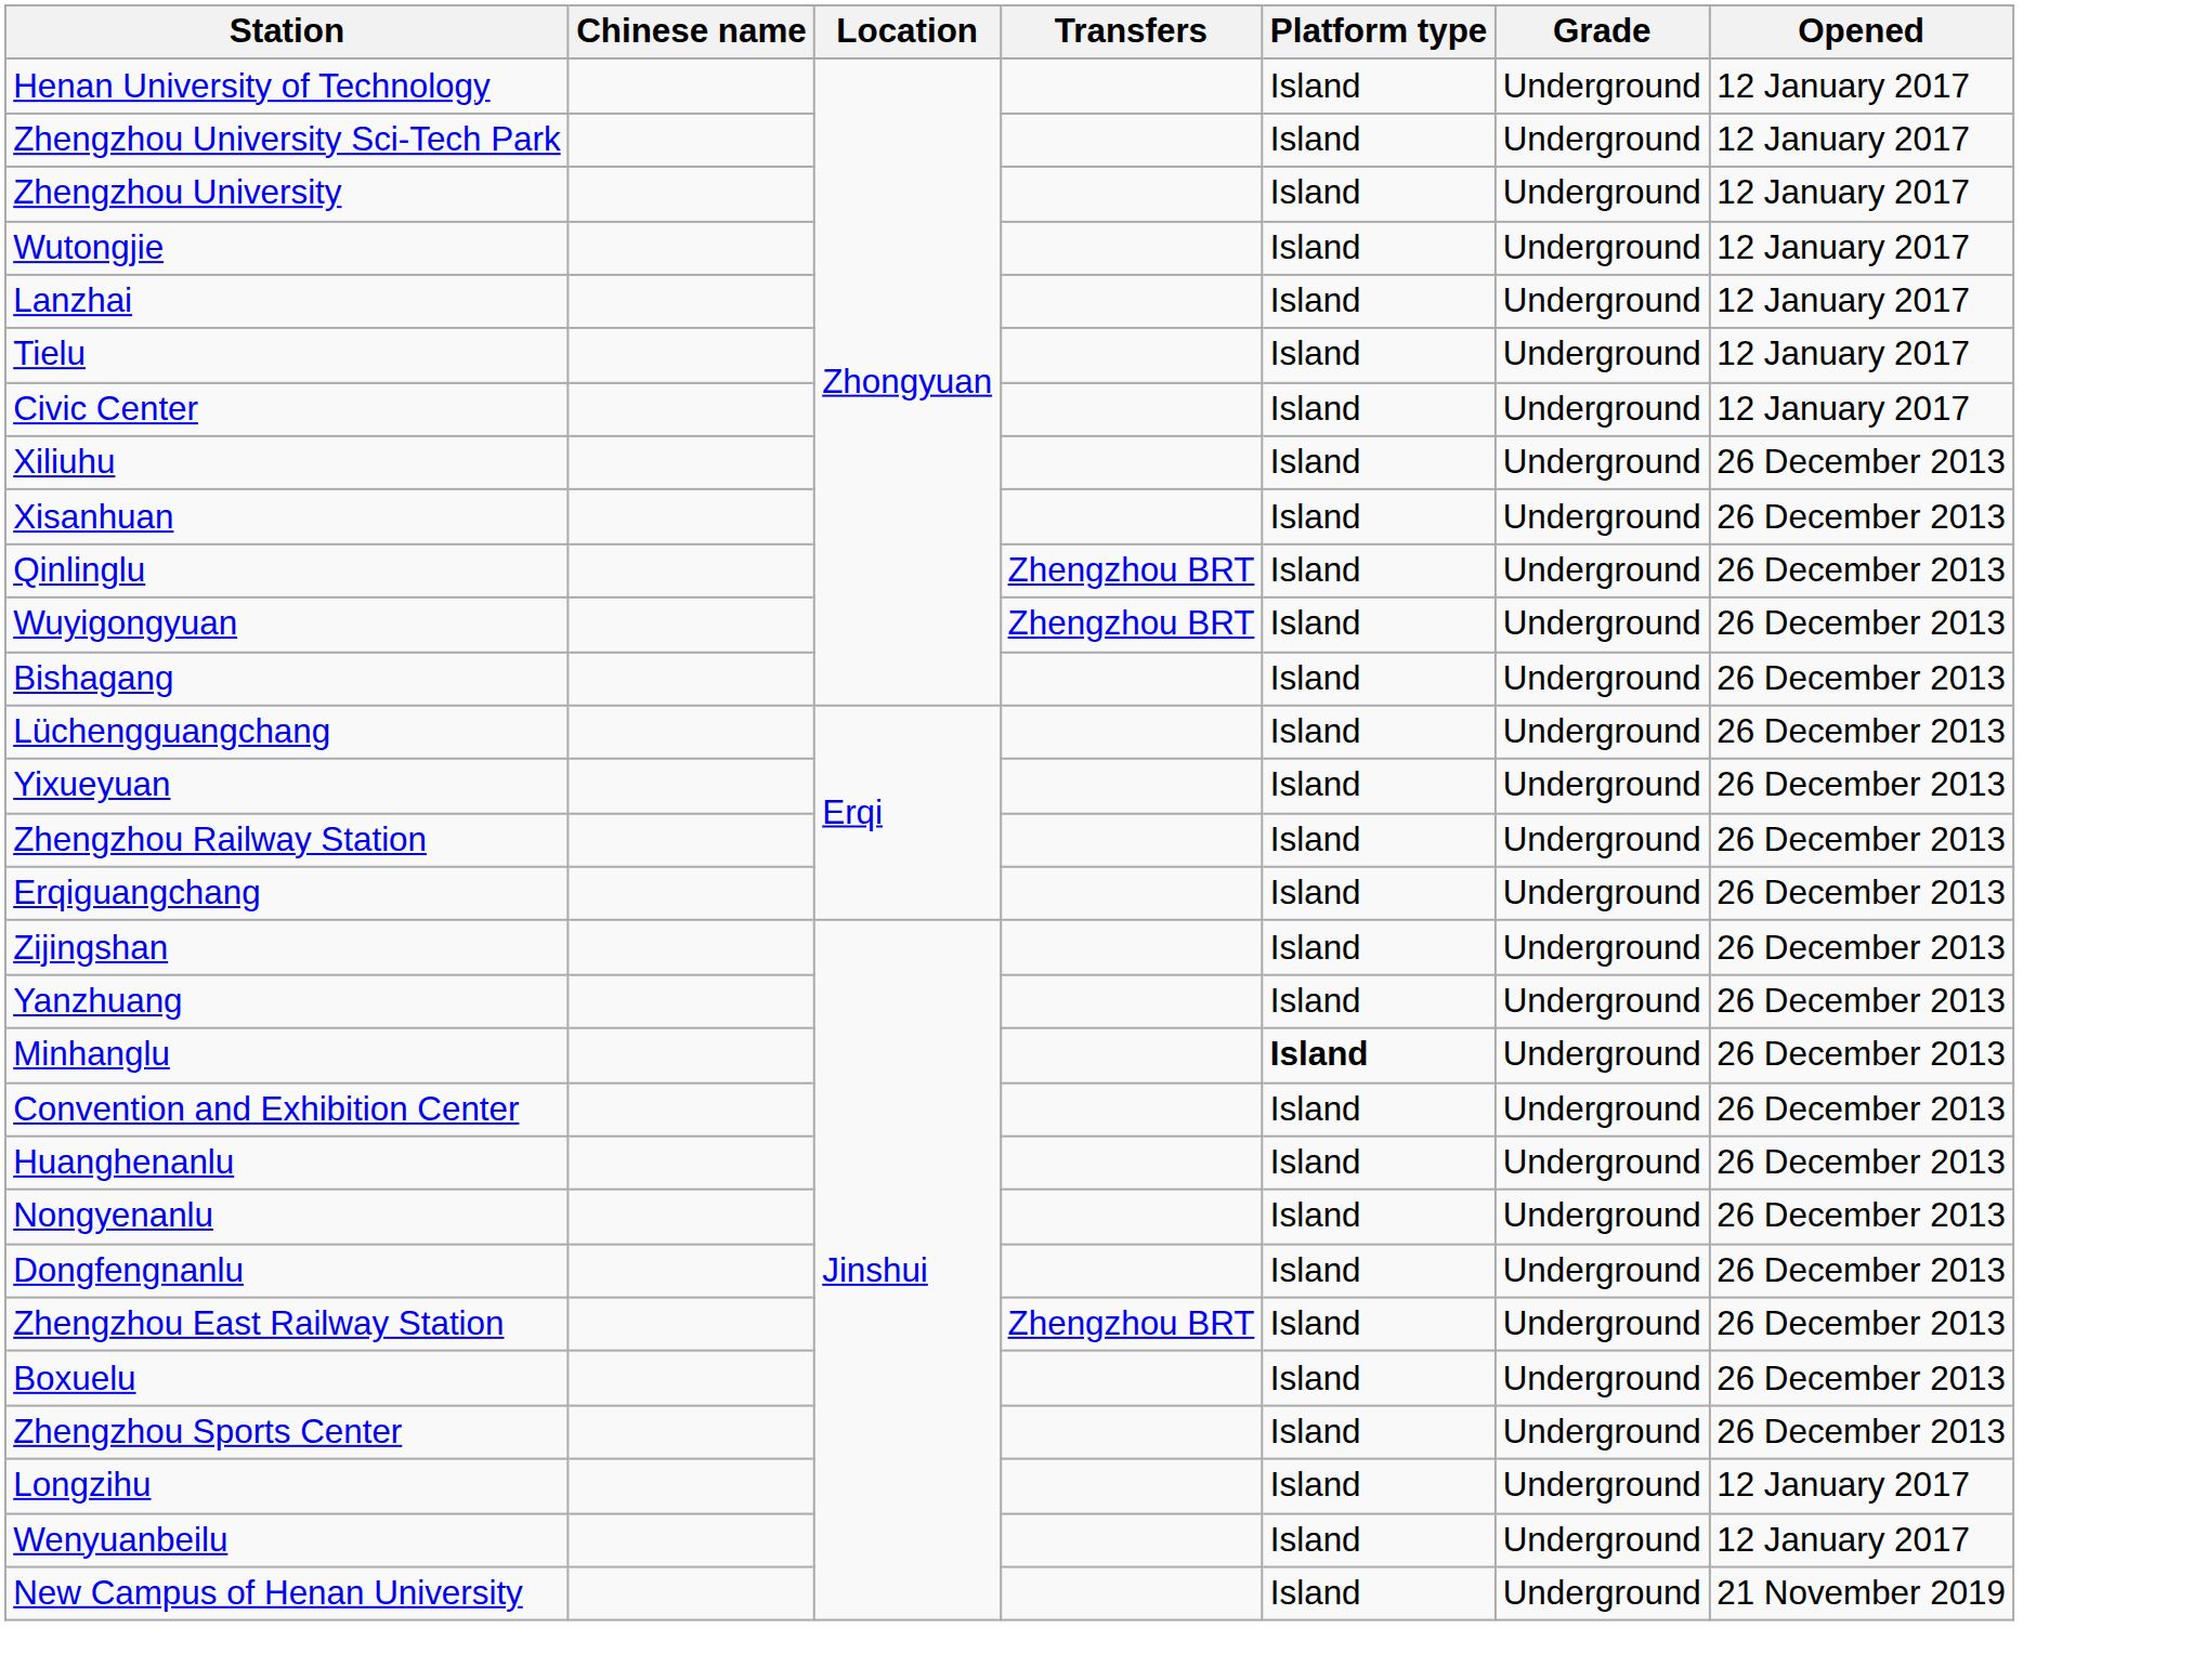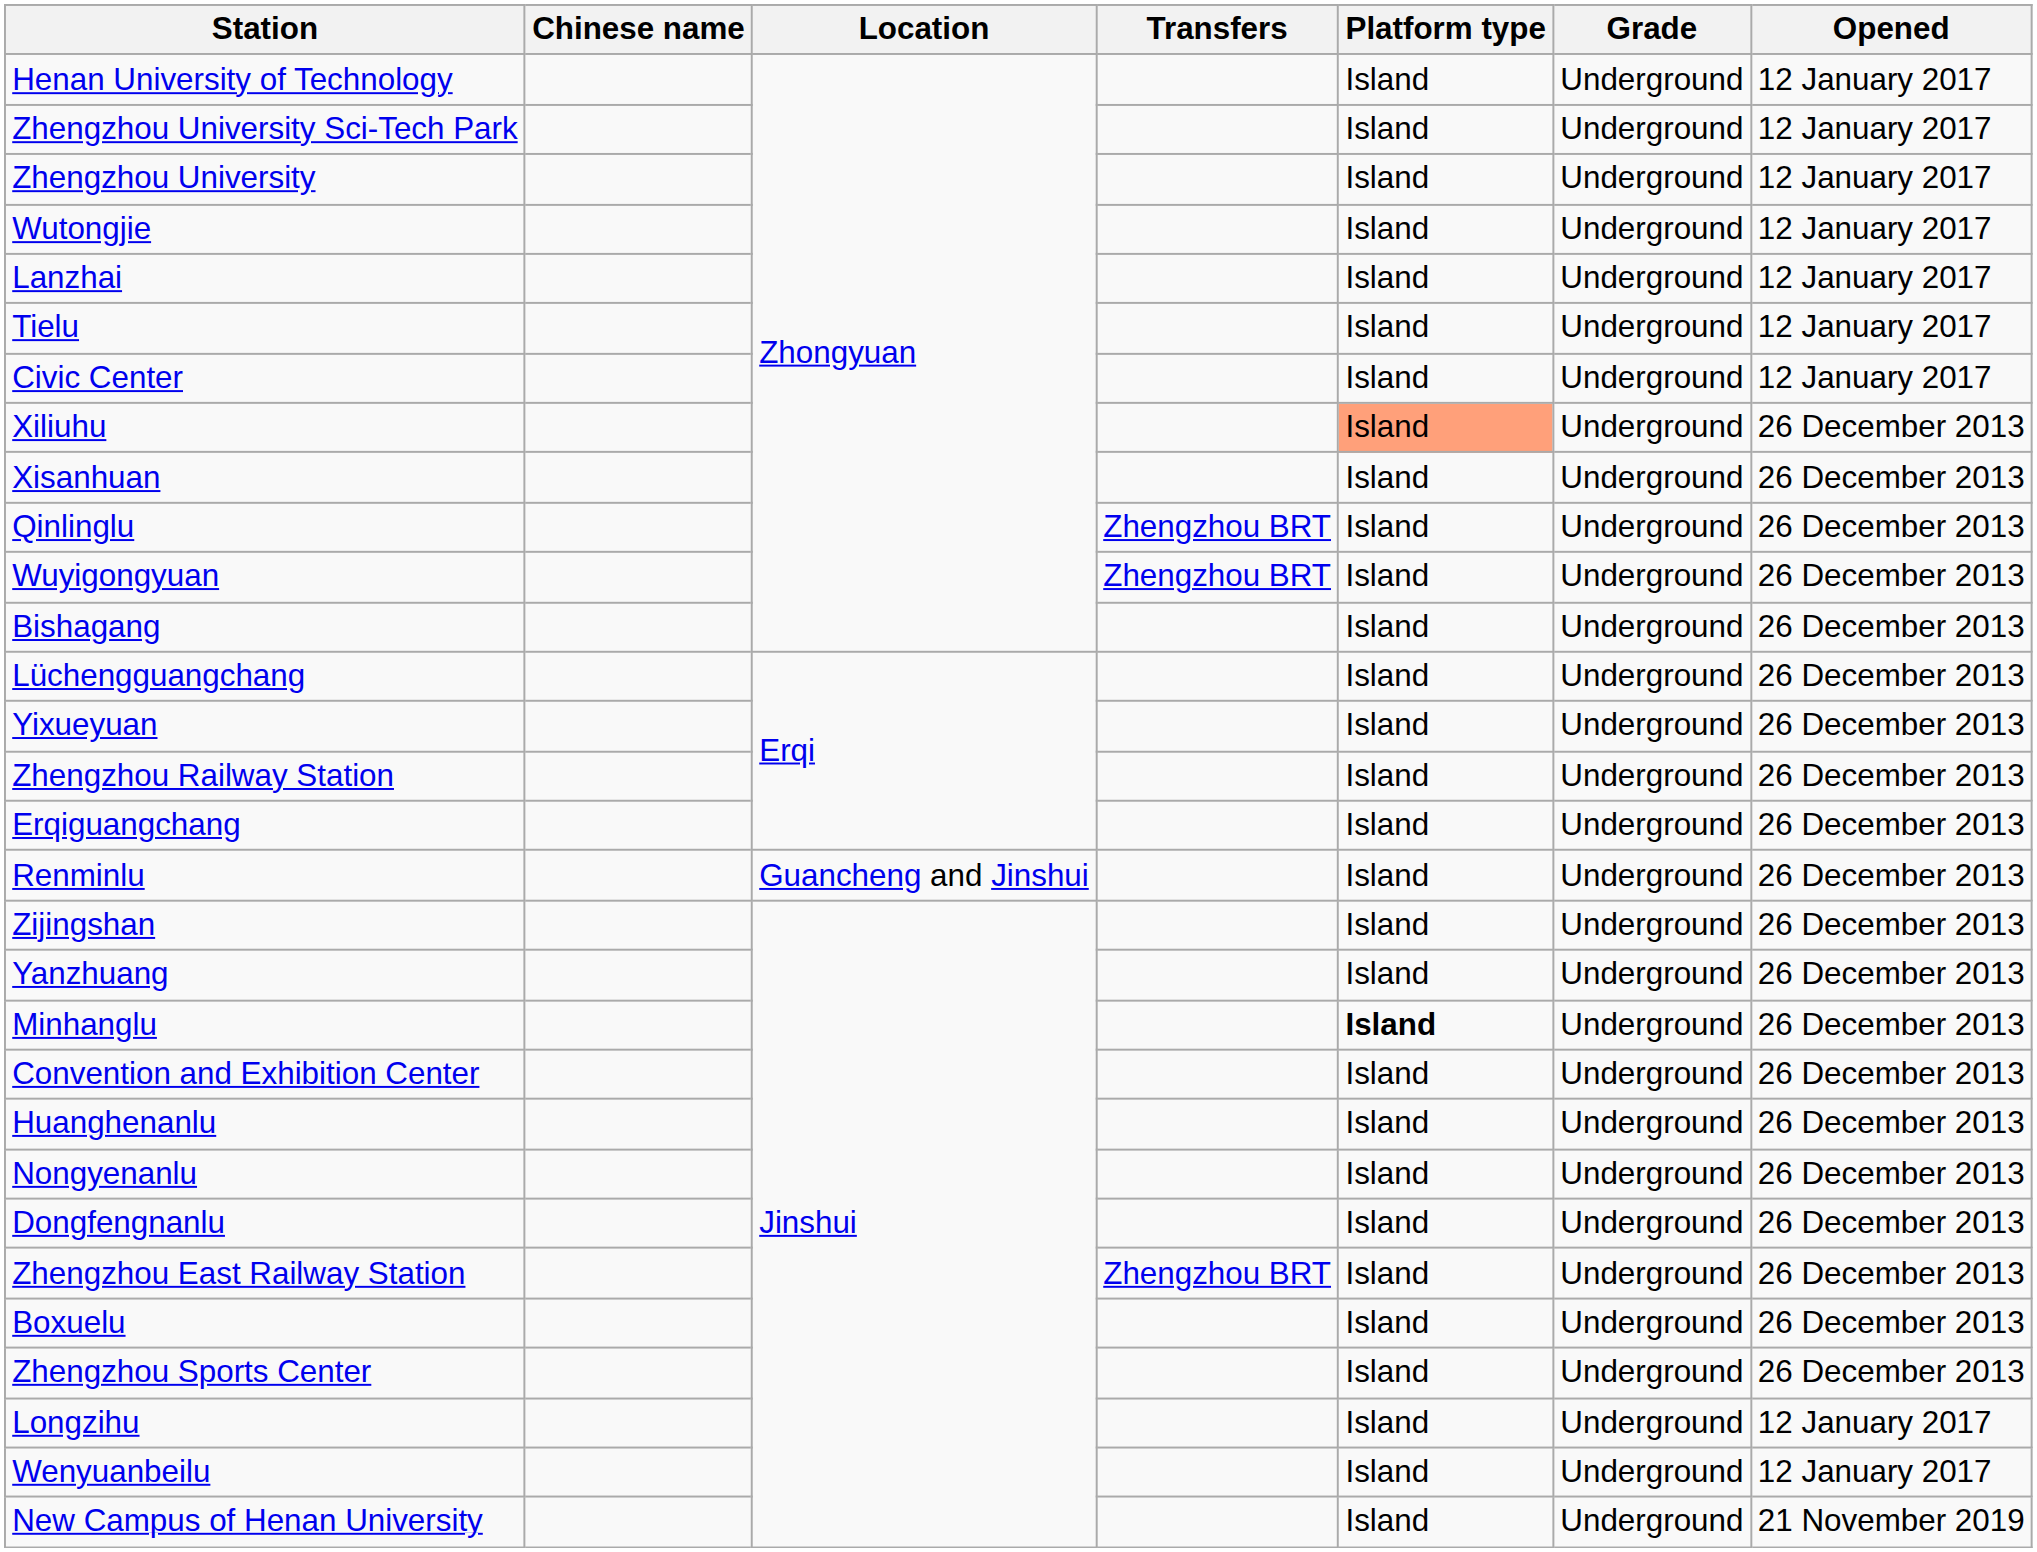 <table class="wikitable">
 <tr>
 <th>Station</th>
 <th>Chinese name</th>
 <th>Location</th>
 <th>Transfers</th>
 <th>Platform type</th>
 <th>Grade</th>
 <th>Opened</th>
 </tr>
 <tr>
 <td><a href='#'>Henan University of Technology</a></td>
 <td><span></span></td>
 <td rowspan="12"><a href='#'>Zhongyuan</a></td>
 <td></td>
 <td>Island</td>
 <td>Underground</td>
 <td>12 January 2017</td>
 </tr>
 <tr>
 <td><a href='#'>Zhengzhou University Sci-Tech Park</a></td>
 <td><span></span></td>
 <td></td>
 <td>Island</td>
 <td>Underground</td>
 <td>12 January 2017</td>
 </tr>
 <tr>
 <td><a href='#'>Zhengzhou University</a></td>
 <td><span></span></td>
 <td></td>
 <td>Island</td>
 <td>Underground</td>
 <td>12 January 2017</td>
 </tr>
 <tr>
 <td><a href='#'>Wutongjie</a></td>
 <td><span></span></td>
 <td></td>
 <td>Island</td>
 <td>Underground</td>
 <td>12 January 2017</td>
 </tr>
 <tr>
 <td><a href='#'>Lanzhai</a></td>
 <td><span></span></td>
 <td></td>
 <td>Island</td>
 <td>Underground</td>
 <td>12 January 2017</td>
 </tr>
 <tr>
 <td><a href='#'>Tielu</a></td>
 <td><span></span></td>
 <td></td>
 <td>Island</td>
 <td>Underground</td>
 <td>12 January 2017</td>
 </tr>
 <tr>
 <td><a href='#'>Civic Center</a></td>
 <td><span></span></td>
 <td></td>
 <td>Island</td>
 <td>Underground</td>
 <td>12 January 2017</td>
 </tr>
 <tr>
 <td><a href='#'>Xiliuhu</a></td>
 <td><span></span></td>
 <td></td>
-<td>Island</td>
+<td style="background: lightsalmon;">Island</td>
 <td>Underground</td>
 <td>26 December 2013</td>
 </tr>
 <tr>
 <td><a href='#'>Xisanhuan</a></td>
 <td><span></span></td>
 <td></td>
 <td>Island</td>
 <td>Underground</td>
 <td>26 December 2013</td>
 </tr>
 <tr>
 <td><a href='#'>Qinlinglu</a></td>
 <td><span></span></td>
 <td> <a href='#'>Zhengzhou BRT</a></td>
 <td>Island</td>
 <td>Underground</td>
 <td>26 December 2013</td>
 </tr>
 <tr>
 <td><a href='#'>Wuyigongyuan</a></td>
 <td><span></span></td>
 <td>  <a href='#'>Zhengzhou BRT</a></td>
 <td>Island</td>
 <td>Underground</td>
 <td>26 December 2013</td>
 </tr>
 <tr>
 <td><a href='#'>Bishagang</a></td>
 <td><span></span></td>
 <td></td>
 <td>Island</td>
 <td>Underground</td>
 <td>26 December 2013</td>
 </tr>
 <tr>
 <td><a href='#'>Lüchengguangchang</a></td>
 <td><span></span></td>
 <td rowspan="4"><a href='#'>Erqi</a></td>
 <td></td>
 <td>Island</td>
 <td>Underground</td>
 <td>26 December 2013</td>
 </tr>
 <tr>
 <td><a href='#'>Yixueyuan</a></td>
 <td><span></span></td>
 <td></td>
 <td>Island</td>
 <td>Underground</td>
 <td>26 December 2013</td>
 </tr>
 <tr>
 <td><a href='#'>Zhengzhou Railway Station</a></td>
 <td><span></span></td>
 <td> </td>
 <td>Island</td>
 <td>Underground</td>
 <td>26 December 2013</td>
 </tr>
 <tr>
 <td><a href='#'>Erqiguangchang</a></td>
 <td><span></span></td>
+<td></td>
+<td>Island</td>
+<td>Underground</td>
+<td>26 December 2013</td>
+</tr>
+<tr>
+<td><a href='#'>Renminlu</a></td>
+<td><span></span></td>
+<td><a href='#'>Guancheng</a> and <a href='#'>Jinshui</a></td>
 <td></td>
 <td>Island</td>
 <td>Underground</td>
 <td>26 December 2013</td>
 </tr>
 <tr>
 <td><a href='#'>Zijingshan</a></td>
 <td><span></span></td>
 <td rowspan="13"><a href='#'>Jinshui</a></td>
 <td></td>
 <td>Island</td>
 <td>Underground</td>
 <td>26 December 2013</td>
 </tr>
 <tr>
 <td><a href='#'>Yanzhuang</a></td>
 <td><span></span></td>
 <td></td>
 <td>Island</td>
 <td>Underground</td>
 <td>26 December 2013</td>
 </tr>
 <tr>
 <td><a href='#'>Minhanglu</a></td>
 <td><span></span></td>
 <td></td>
 <td><strong>Island</strong></td>
 <td>Underground</td>
 <td>26 December 2013</td>
 </tr>
 <tr>
 <td><a href='#'>Convention and Exhibition Center</a></td>
 <td><span></span></td>
 <td></td>
 <td>Island</td>
 <td>Underground</td>
 <td>26 December 2013</td>
 </tr>
 <tr>
 <td><a href='#'>Huanghenanlu</a></td>
 <td><span></span></td>
 <td></td>
 <td>Island</td>
 <td>Underground</td>
 <td>26 December 2013</td>
 </tr>
 <tr>
 <td><a href='#'>Nongyenanlu</a></td>
 <td><span></span></td>
 <td></td>
 <td>Island</td>
 <td>Underground</td>
 <td>26 December 2013</td>
 </tr>
 <tr>
 <td><a href='#'>Dongfengnanlu</a></td>
 <td><span></span></td>
 <td></td>
 <td>Island</td>
 <td>Underground</td>
 <td>26 December 2013</td>
 </tr>
 <tr>
 <td><a href='#'>Zhengzhou East Railway Station</a></td>
 <td><span></span></td>
 <td>   <a href='#'>Zhengzhou BRT</a></td>
 <td>Island</td>
 <td>Underground</td>
 <td>26 December 2013</td>
 </tr>
 <tr>
 <td><a href='#'>Boxuelu</a></td>
 <td><span></span></td>
 <td></td>
 <td>Island</td>
 <td>Underground</td>
 <td>26 December 2013</td>
 </tr>
 <tr>
 <td><a href='#'>Zhengzhou Sports Center</a></td>
 <td><span></span></td>
 <td></td>
 <td>Island</td>
 <td>Underground</td>
 <td>26 December 2013</td>
 </tr>
 <tr>
 <td><a href='#'>Longzihu</a></td>
 <td><span></span></td>
 <td></td>
 <td>Island</td>
 <td>Underground</td>
 <td>12 January 2017</td>
 </tr>
 <tr>
 <td><a href='#'>Wenyuanbeilu</a></td>
 <td><span></span></td>
 <td></td>
 <td>Island</td>
 <td>Underground</td>
 <td>12 January 2017</td>
 </tr>
 <tr>
 <td><a href='#'>New Campus of Henan University</a></td>
 <td><span></span></td>
 <td></td>
 <td>Island</td>
 <td>Underground</td>
 <td>21 November 2019</td>
 </tr>
 </table>
